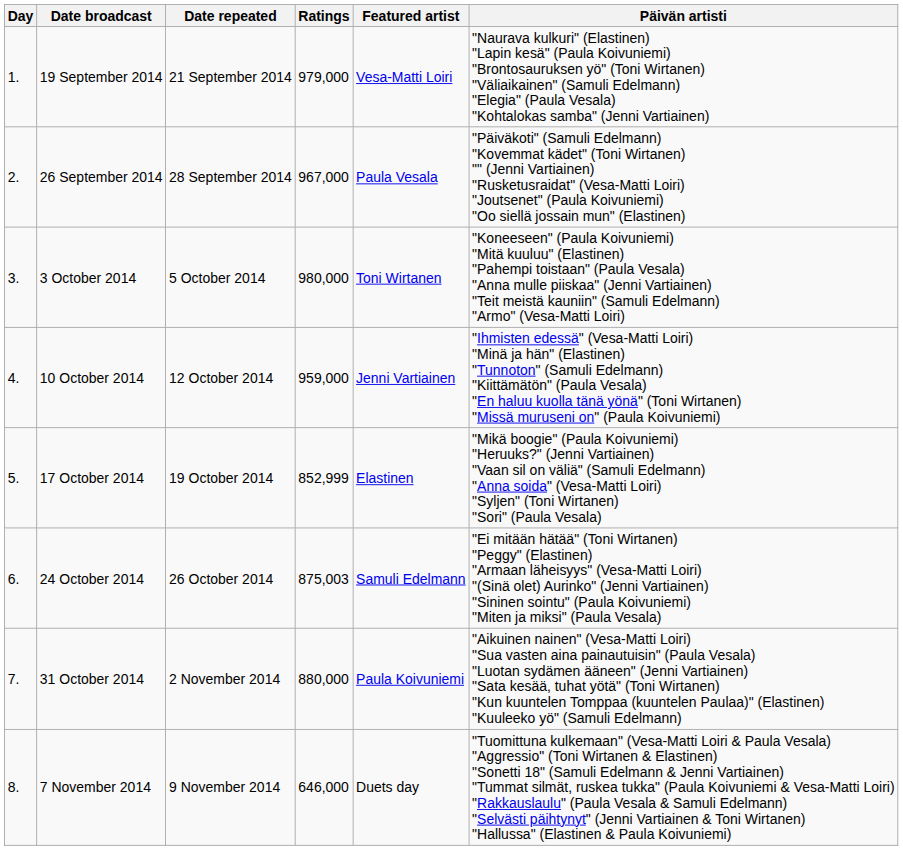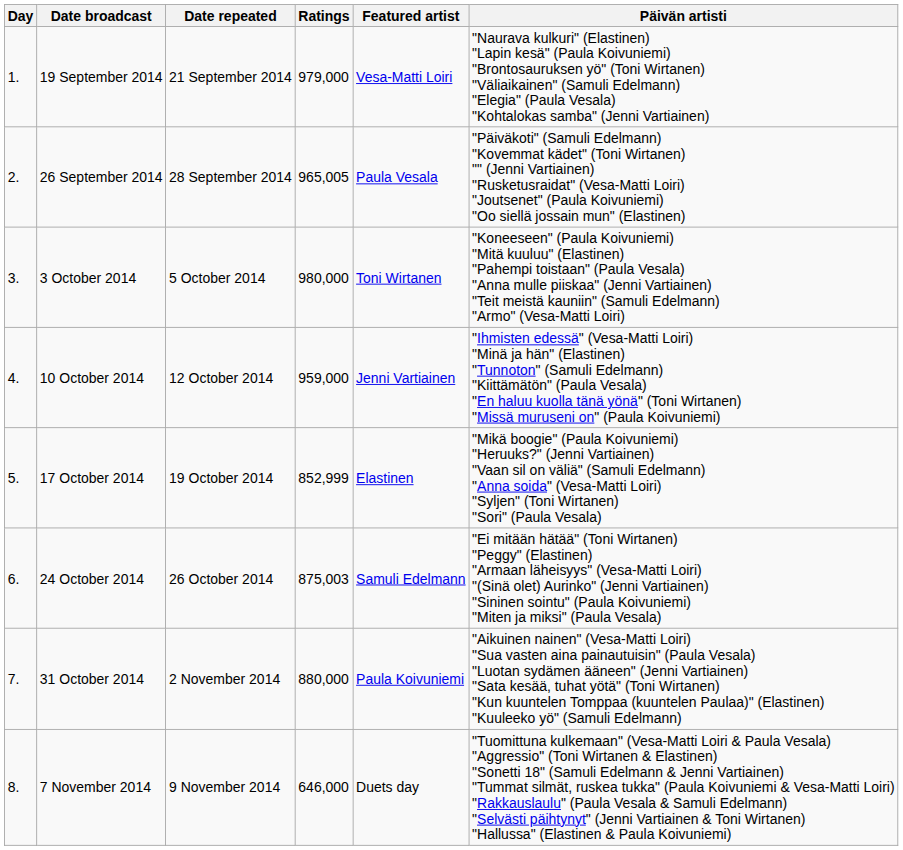 <table class="wikitable" style="font-size: 95%;">
 <tr>
 <th>Day</th>
 <th>Date broadcast</th>
 <th>Date repeated</th>
 <th>Ratings</th>
 <th>Featured artist</th>
 <th>Päivän artisti</th>
 </tr>
 <tr>
 <td>1.</td>
 <td>19 September 2014</td>
 <td>21 September 2014</td>
 <td>979,000</td>
 <td><a href='#'>Vesa-Matti Loiri</a></td>
 <td>"Naurava kulkuri" (Elastinen)<br>"Lapin kesä" (Paula Koivuniemi)<br>"Brontosauruksen yö" (Toni Wirtanen)<br>"Väliaikainen" (Samuli Edelmann)<br>"Elegia" (Paula Vesala)<br>"Kohtalokas samba" (Jenni Vartiainen)</td>
 </tr>
 <tr>
 <td>2.</td>
 <td>26 September 2014</td>
 <td>28 September 2014</td>
-<td>967,000</td>
+<td>965,005</td>
 <td><a href='#'>Paula Vesala</a></td>
 <td>"Päiväkoti" (Samuli Edelmann)<br>"Kovemmat kädet" (Toni Wirtanen)<br>"" (Jenni Vartiainen)<br>"Rusketusraidat" (Vesa-Matti Loiri)<br>"Joutsenet" (Paula Koivuniemi)<br>"Oo siellä jossain mun" (Elastinen)</td>
 </tr>
 <tr>
 <td>3.</td>
 <td>3 October 2014</td>
 <td>5 October 2014</td>
 <td>980,000</td>
 <td><a href='#'>Toni Wirtanen</a></td>
 <td>"Koneeseen" (Paula Koivuniemi)<br>"Mitä kuuluu" (Elastinen)<br>"Pahempi toistaan" (Paula Vesala)<br>"Anna mulle piiskaa" (Jenni Vartiainen)<br>"Teit meistä kauniin" (Samuli Edelmann)<br>"Armo" (Vesa-Matti Loiri)</td>
 </tr>
 <tr>
 <td>4.</td>
 <td>10 October 2014</td>
 <td>12 October 2014</td>
 <td>959,000</td>
 <td><a href='#'>Jenni Vartiainen</a></td>
 <td>"<a href='#'>Ihmisten edessä</a>" (Vesa-Matti Loiri)<br>"Minä ja hän" (Elastinen)<br>"<a href='#'>Tunnoton</a>" (Samuli Edelmann)<br>"Kiittämätön" (Paula Vesala)<br>"<a href='#'>En haluu kuolla tänä yönä</a>" (Toni Wirtanen)<br>"<a href='#'>Missä muruseni on</a>" (Paula Koivuniemi)</td>
 </tr>
 <tr>
 <td>5.</td>
 <td>17 October 2014</td>
 <td>19 October 2014</td>
 <td>852,999</td>
 <td><a href='#'>Elastinen</a></td>
 <td>"Mikä boogie" (Paula Koivuniemi)<br>"Heruuks?" (Jenni Vartiainen)<br>"Vaan sil on väliä" (Samuli Edelmann)<br>"<a href='#'>Anna soida</a>" (Vesa-Matti Loiri)<br>"Syljen" (Toni Wirtanen)<br>"Sori" (Paula Vesala)</td>
 </tr>
 <tr>
 <td>6.</td>
 <td>24 October 2014</td>
 <td>26 October 2014</td>
 <td>875,003</td>
 <td><a href='#'>Samuli Edelmann</a></td>
 <td>"Ei mitään hätää" (Toni Wirtanen)<br>"Peggy" (Elastinen)<br>"Armaan läheisyys" (Vesa-Matti Loiri)<br>"(Sinä olet) Aurinko" (Jenni Vartiainen)<br>"Sininen sointu" (Paula Koivuniemi)<br>"Miten ja miksi" (Paula Vesala)</td>
 </tr>
 <tr>
 <td>7.</td>
 <td>31 October 2014</td>
 <td>2 November 2014</td>
 <td>880,000</td>
 <td><a href='#'>Paula Koivuniemi</a></td>
 <td>"Aikuinen nainen" (Vesa-Matti Loiri)<br>"Sua vasten aina painautuisin" (Paula Vesala)<br>"Luotan sydämen ääneen" (Jenni Vartiainen)<br>"Sata kesää, tuhat yötä" (Toni Wirtanen)<br>"Kun kuuntelen Tomppaa (kuuntelen Paulaa)" (Elastinen)<br>"Kuuleeko yö" (Samuli Edelmann)</td>
 </tr>
 <tr>
 <td>8.</td>
 <td>7 November 2014</td>
 <td>9 November 2014</td>
 <td>646,000</td>
 <td>Duets day</td>
 <td>"Tuomittuna kulkemaan" (Vesa-Matti Loiri & Paula Vesala)<br>"Aggressio" (Toni Wirtanen & Elastinen)<br>"Sonetti 18" (Samuli Edelmann & Jenni Vartiainen)<br>"Tummat silmät, ruskea tukka" (Paula Koivuniemi & Vesa-Matti Loiri)<br>"<a href='#'>Rakkauslaulu</a>" (Paula Vesala & Samuli Edelmann)<br>"<a href='#'>Selvästi päihtynyt</a>" (Jenni Vartiainen & Toni Wirtanen)<br>"Hallussa" (Elastinen & Paula Koivuniemi)</td>
 </tr>
 </table>
